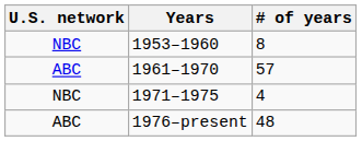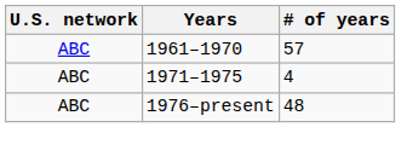 <table class="wikitable">
 <tr>
 <th>U.S. network</th>
 <th>Years</th>
 <th># of years</th>
 </tr>
 <tr>
-<td align=center><a href='#'>NBC</a></td>
-<td>1953–1960</td>
-<td>8</td>
-</tr>
-<tr>
 <td align=center><a href='#'>ABC</a></td>
 <td>1961–1970</td>
 <td>57</td>
 </tr>
 <tr>
-<td align=center>NBC</td>
+<td align=center>ABC</td>
 <td>1971–1975</td>
 <td>4</td>
 </tr>
 <tr>
 <td align=center>ABC</td>
 <td>1976–present</td>
 <td>48</td>
 </tr>
 </table>
